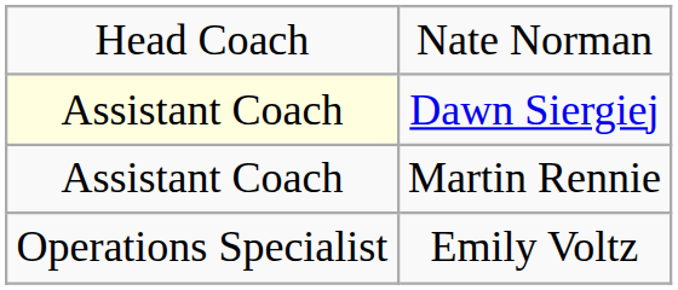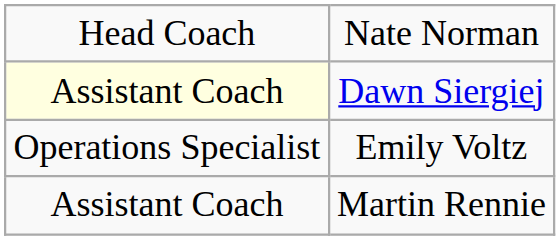 <table class="wikitable" style="text-align: center;">
 <tr>
 <td>Head Coach</td>
 <td>Nate Norman</td>
 </tr>
 <tr>
 <td style="background: lightyellow;">Assistant Coach</td>
 <td><a href='#'>Dawn Siergiej</a></td>
 </tr>
 <tr>
+<td>Operations Specialist</td>
+<td>Emily Voltz</td>
+</tr>
+<tr>
 <td>Assistant Coach</td>
 <td>Martin Rennie</td>
 </tr>
-<tr>
-<td>Operations Specialist</td>
-<td>Emily Voltz</td>
-</tr>
 </table>
